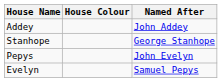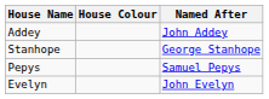 <table class="wikitable">
 <tr>
 <th>House Name</th>
 <th>House Colour</th>
 <th>Named After</th>
 </tr>
 <tr>
 <td>Addey</td>
 <td><br></td>
 <td><a href='#'>John Addey</a></td>
 </tr>
 <tr>
 <td>Stanhope</td>
 <td><br></td>
 <td><a href='#'>George Stanhope</a></td>
 </tr>
 <tr>
 <td>Pepys</td>
 <td><br></td>
-<td><a href='#'>John Evelyn</a></td>
+<td><a href='#'>Samuel Pepys</a></td>
 </tr>
 <tr>
 <td>Evelyn</td>
 <td><br></td>
-<td><a href='#'>Samuel Pepys</a></td>
+<td><a href='#'>John Evelyn</a></td>
 </tr>
 </table>
